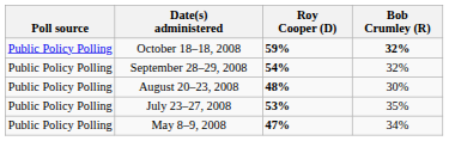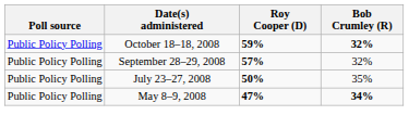 <table class="wikitable">
 <tr valign= bottom>
 <th>Poll source</th>
 <th style="width:185px;">Date(s)<br>administered</th>
 <th width=110px>Roy<br>Cooper (D)</th>
 <th width=110px>Bob<br>Crumley (R)</th>
 </tr>
 <tr>
 <td><a href='#'>Public Policy Polling</a></td>
 <td align=center>October 18–18, 2008</td>
 <td><strong>59%</strong></td>
 <td align=center><strong>32%</strong></td>
 </tr>
 <tr>
 <td>Public Policy Polling</td>
 <td align=center>September 28–29, 2008</td>
-<td><strong>54%</strong></td>
+<td><strong>57%</strong></td>
 <td align=center>32%</td>
 </tr>
 <tr>
 <td>Public Policy Polling</td>
-<td align=center>August 20–23, 2008</td>
-<td><strong>48%</strong></td>
-<td align=center>30%</td>
-</tr>
-<tr>
-<td>Public Policy Polling</td>
 <td align=center>July 23–27, 2008</td>
-<td><strong>53%</strong></td>
+<td><strong>50%</strong></td>
 <td align=center>35%</td>
 </tr>
 <tr>
 <td>Public Policy Polling</td>
 <td align=center>May 8–9, 2008</td>
 <td><strong>47%</strong></td>
-<td align=center>34%</td>
+<td align=center><strong>34%</strong></td>
 </tr>
 </table>
